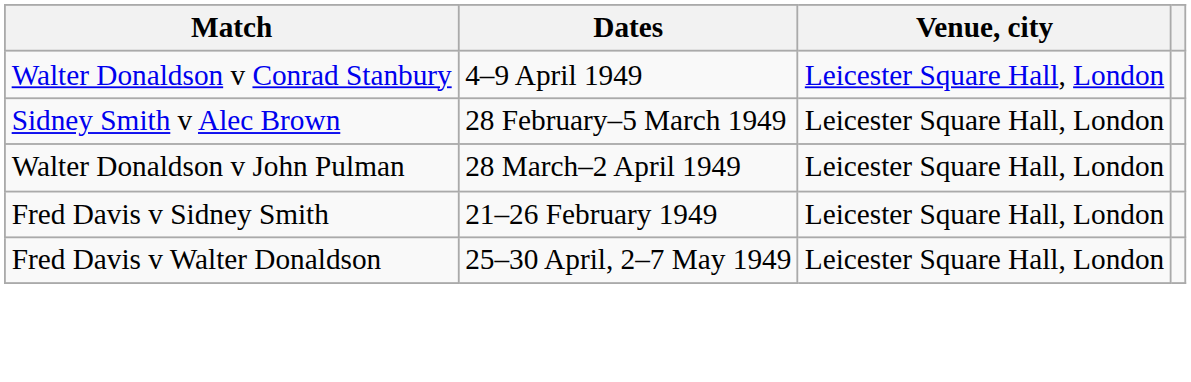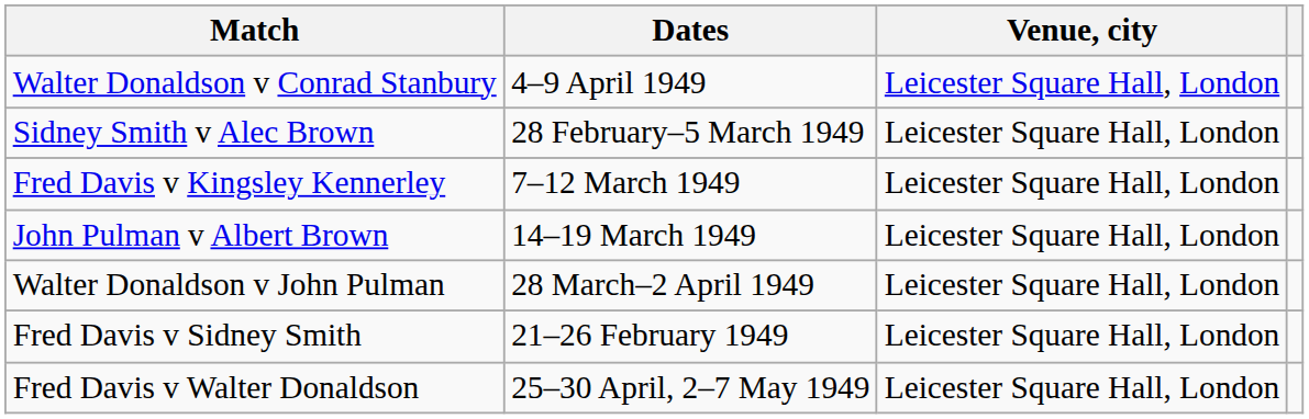 <table class="wikitable">
 <tr>
 <th scope="col">Match</th>
 <th scope="col">Dates</th>
 <th scope="col">Venue, city</th>
 <th scope="col"></th>
 </tr>
 <tr>
 <td><a href='#'>Walter Donaldson</a> v <a href='#'>Conrad Stanbury</a></td>
 <td>4–9 April 1949</td>
 <td><a href='#'>Leicester Square Hall</a>, <a href='#'>London</a></td>
 <td></td>
 </tr>
 <tr>
 <td><a href='#'>Sidney Smith</a> v <a href='#'>Alec Brown</a></td>
 <td>28 February–5 March 1949</td>
+<td>Leicester Square Hall, London</td>
+<td></td>
+</tr>
+<tr>
+<td><a href='#'>Fred Davis</a> v <a href='#'>Kingsley Kennerley</a></td>
+<td>7–12 March 1949</td>
+<td>Leicester Square Hall, London</td>
+<td></td>
+</tr>
+<tr>
+<td><a href='#'>John Pulman</a> v <a href='#'>Albert Brown</a></td>
+<td>14–19 March 1949</td>
 <td>Leicester Square Hall, London</td>
 <td></td>
 </tr>
 <tr>
 <td>Walter Donaldson v John Pulman</td>
 <td>28 March–2 April 1949</td>
 <td>Leicester Square Hall, London</td>
 <td></td>
 </tr>
 <tr>
 <td>Fred Davis v Sidney Smith</td>
 <td>21–26 February 1949</td>
 <td>Leicester Square Hall, London</td>
 <td></td>
 </tr>
 <tr>
 <td>Fred Davis v Walter Donaldson</td>
 <td>25–30 April, 2–7 May 1949</td>
 <td>Leicester Square Hall, London</td>
 <td></td>
 </tr>
 </table>
